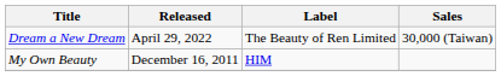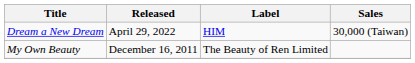 <table class="wikitable">
 <tr>
 <th>Title</th>
 <th>Released</th>
 <th>Label</th>
 <th>Sales</th>
 </tr>
 <tr>
 <td><em><a href='#'>Dream a New Dream</a></em></td>
 <td>April 29, 2022</td>
-<td rowspan="1">The Beauty of Ren Limited</td>
+<td rowspan="1"><a href='#'>HIM</a></td>
 <td>30,000 (Taiwan)</td>
 </tr>
 <tr>
 <td><em>My Own Beauty</em></td>
 <td>December 16, 2011</td>
-<td rowspan="1"><a href='#'>HIM</a></td>
+<td rowspan="1">The Beauty of Ren Limited</td>
 <td></td>
 </tr>
 <tr>
 </tr>
 </table>
